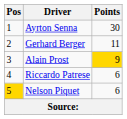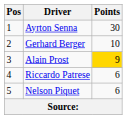 <table class="wikitable" style="font-size: 95%;">
 <tr>
 <th>Pos</th>
 <th>Driver</th>
 <th>Points</th>
 </tr>
 <tr>
 <td>1</td>
 <td> <a href='#'>Ayrton Senna</a></td>
 <td align="right">30</td>
 </tr>
 <tr>
 <td>2</td>
 <td> <a href='#'>Gerhard Berger</a></td>
-<td align="right">11</td>
+<td align="right">10</td>
 </tr>
 <tr>
 <td>3</td>
 <td> <a href='#'>Alain Prost</a></td>
 <td align="right" style="background: gold;">9</td>
 </tr>
 <tr>
 <td>4</td>
 <td> <a href='#'>Riccardo Patrese</a></td>
 <td align="right">6</td>
 </tr>
 <tr>
-<td style="background: gold;">5</td>
+<td>5</td>
 <td> <a href='#'>Nelson Piquet</a></td>
 <td align="right">6</td>
 </tr>
 <tr>
 <th colspan=4>Source:</th>
 </tr>
 </table>
